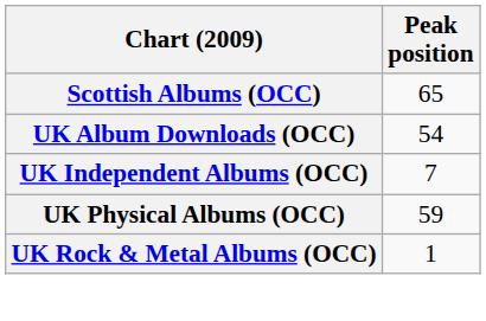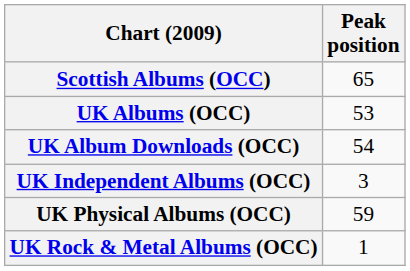 <table class="wikitable sortable plainrowheaders" style="text-align:center">
 <tr>
 <th scope="col">Chart (2009)</th>
 <th scope="col">Peak<br>position</th>
 </tr>
 <tr>
 <th scope="row"><a href='#'>Scottish Albums</a> (<a href='#'>OCC</a>)</th>
 <td>65</td>
 </tr>
 <tr>
+<th scope="row"><a href='#'>UK Albums</a> (OCC)</th>
+<td>53</td>
+</tr>
+<tr>
 <th scope="row"><a href='#'>UK Album Downloads</a> (OCC)</th>
 <td>54</td>
 </tr>
 <tr>
 <th scope="row"><a href='#'>UK Independent Albums</a> (OCC)</th>
-<td>7</td>
+<td>3</td>
 </tr>
 <tr>
 <th scope="row">UK Physical Albums (OCC)</th>
 <td>59</td>
 </tr>
 <tr>
 <th scope="row"><a href='#'>UK Rock & Metal Albums</a> (OCC)</th>
 <td>1</td>
 </tr>
 </table>
